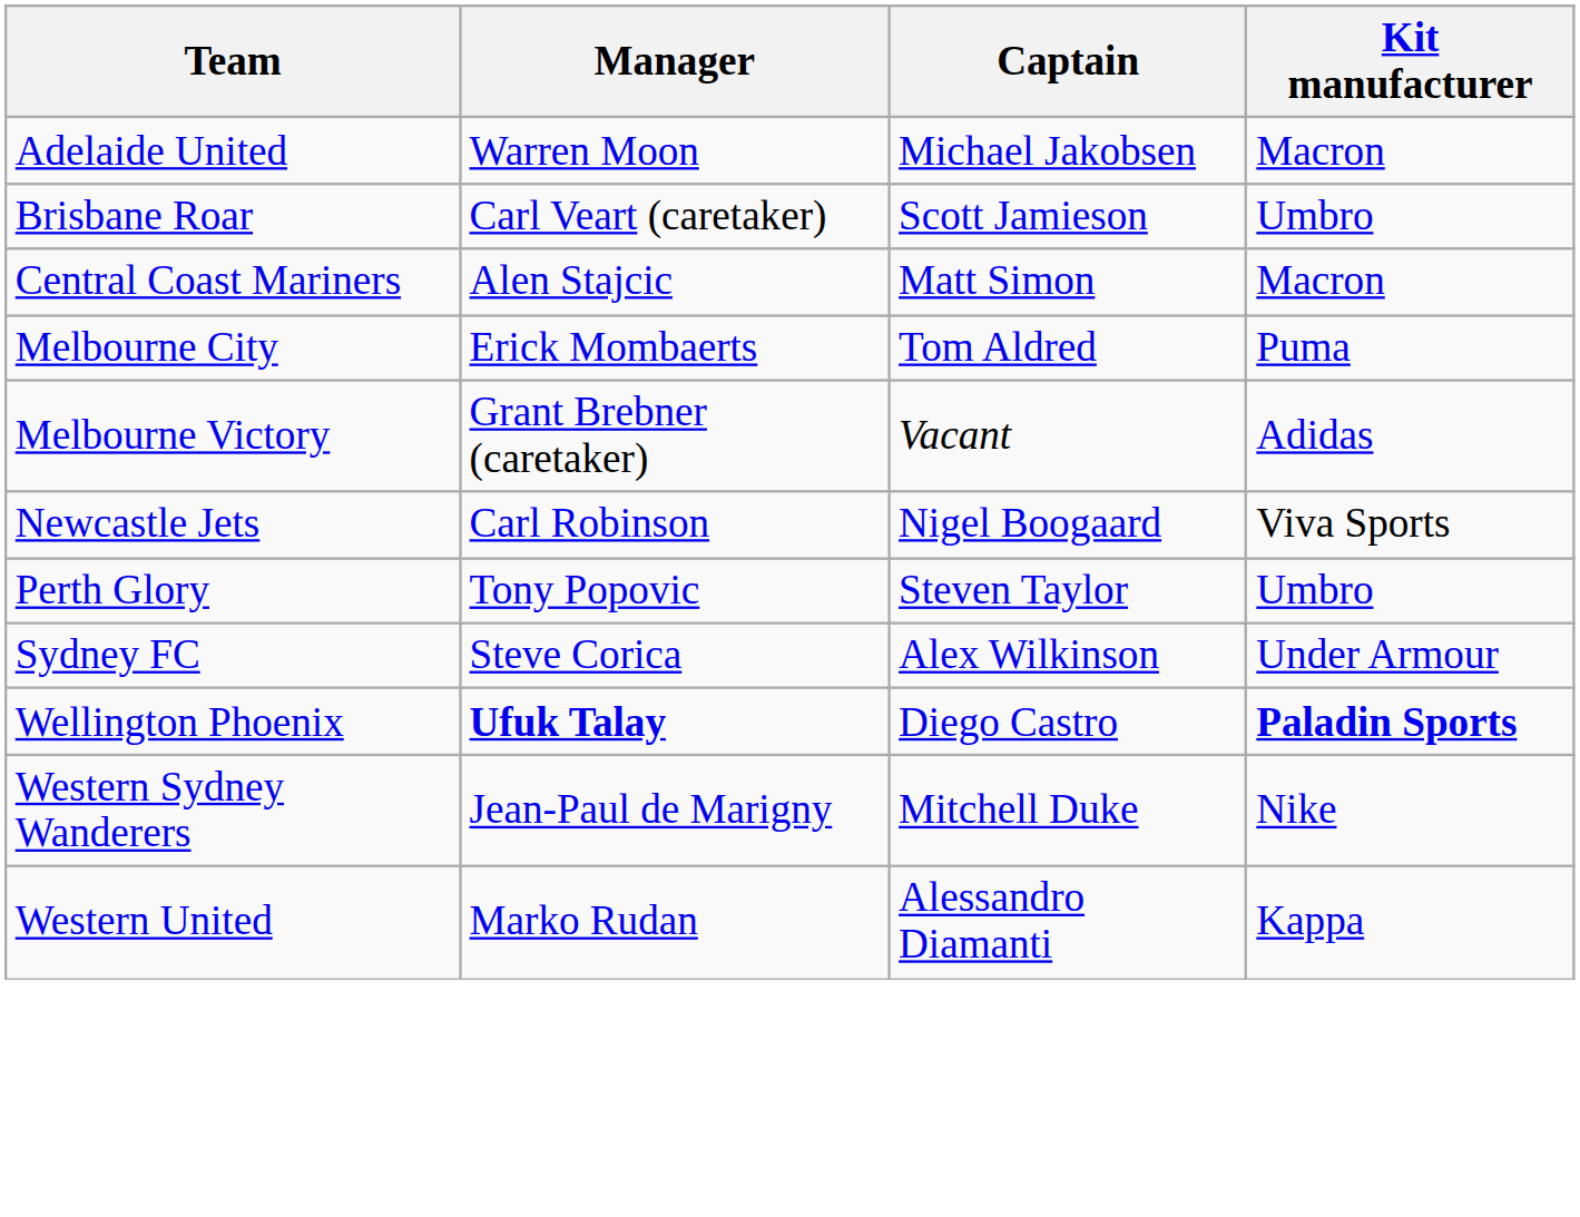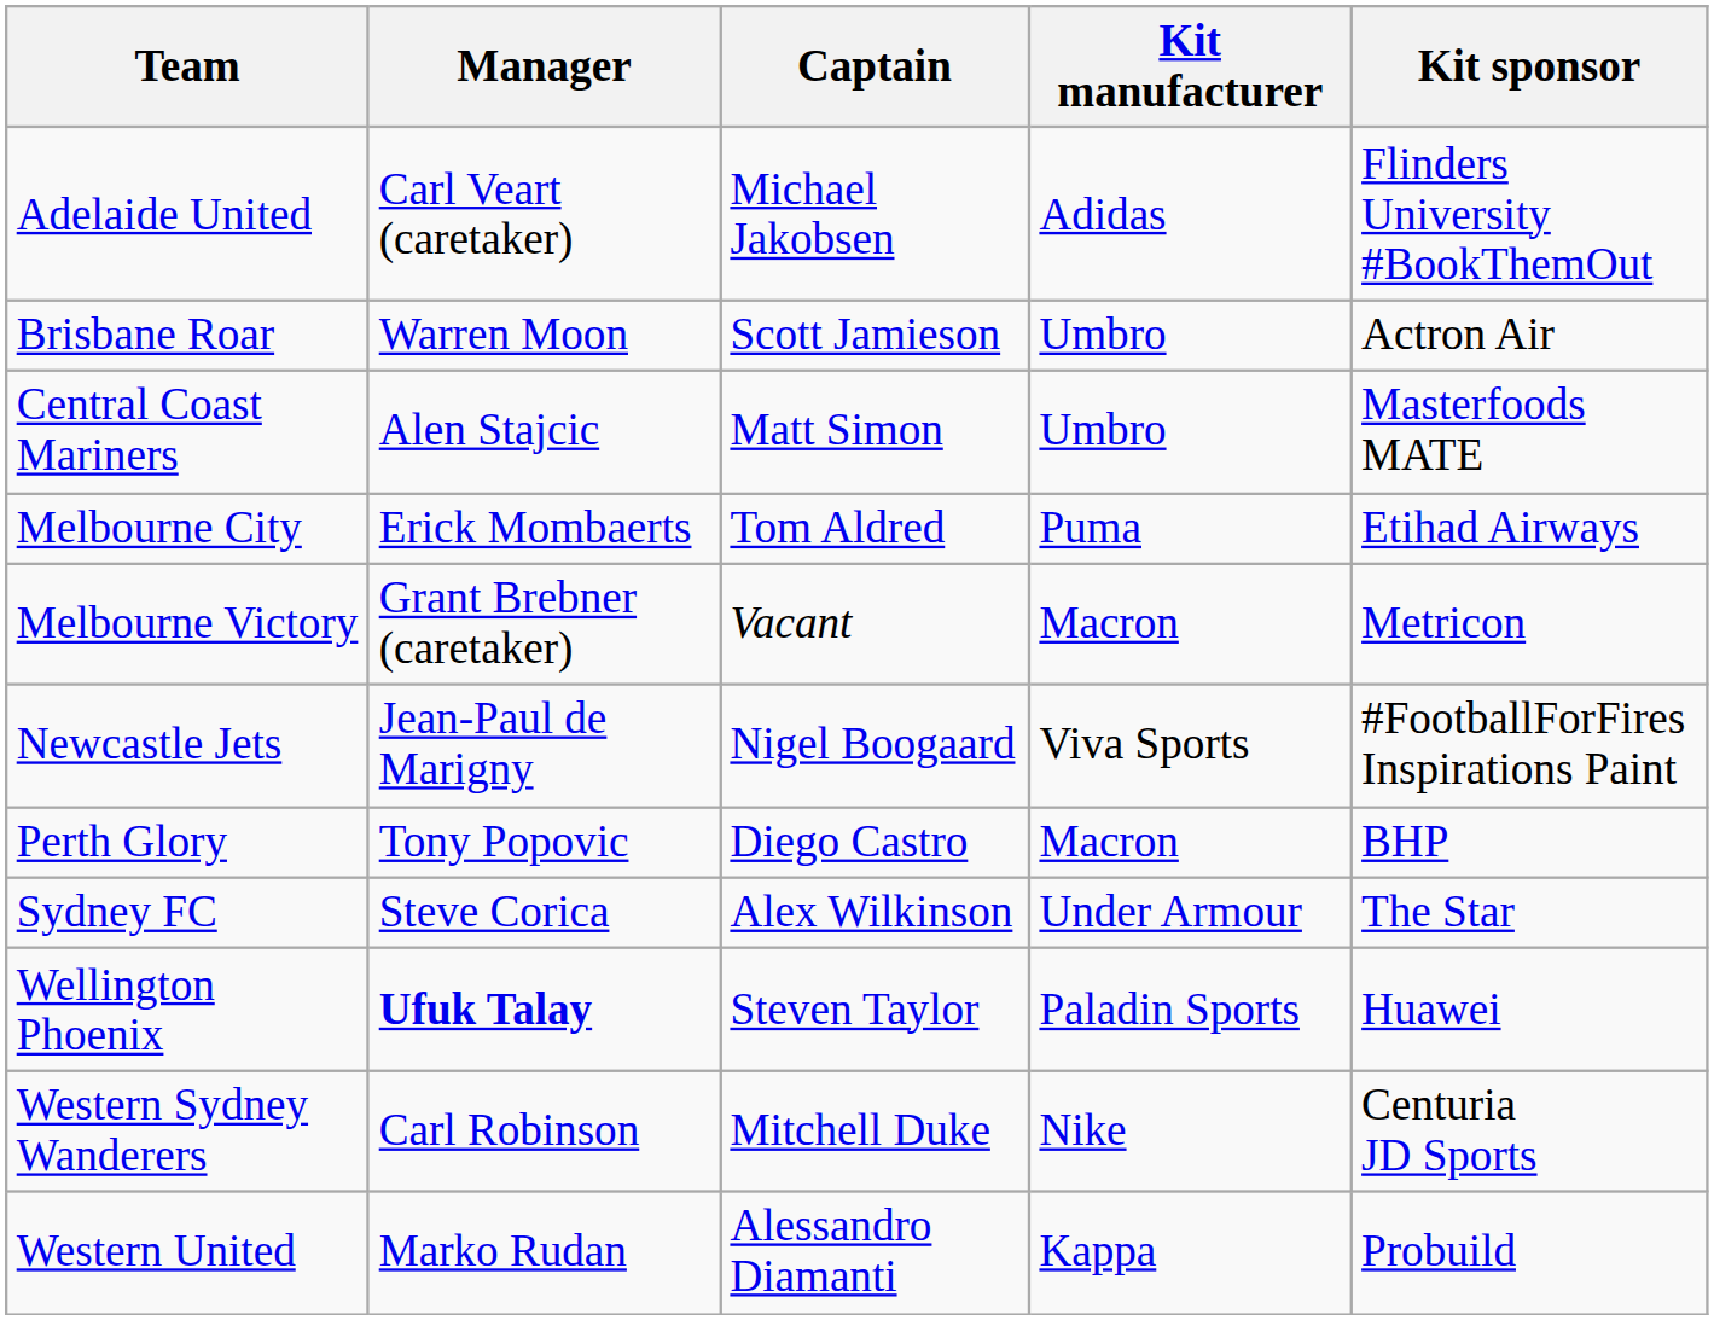 <table class="wikitable">
 <tr>
 <th>Team</th>
 <th>Manager</th>
 <th>Captain</th>
 <th><a href='#'>Kit</a> manufacturer</th>
+<th>Kit sponsor</th>
 </tr>
 <tr>
 <td><a href='#'>Adelaide United</a></td>
-<td> <a href='#'>Warren Moon</a></td>
+<td> <a href='#'>Carl Veart</a> (caretaker)</td>
 <td> <a href='#'>Michael Jakobsen</a></td>
-<td><a href='#'>Macron</a></td>
+<td><a href='#'>Adidas</a></td>
+<td><a href='#'>Flinders University</a><br><a href='#'>#BookThemOut</a></td>
 </tr>
 <tr>
 <td><a href='#'>Brisbane Roar</a></td>
-<td> <a href='#'>Carl Veart</a> (caretaker)</td>
+<td> <a href='#'>Warren Moon</a></td>
 <td> <a href='#'>Scott Jamieson</a></td>
 <td><a href='#'>Umbro</a></td>
+<td>Actron Air</td>
 </tr>
 <tr>
 <td><a href='#'>Central Coast Mariners</a></td>
 <td> <a href='#'>Alen Stajcic</a></td>
 <td> <a href='#'>Matt Simon</a></td>
-<td><a href='#'>Macron</a></td>
+<td><a href='#'>Umbro</a></td>
+<td><a href='#'>Masterfoods</a> <br>MATE</td>
 </tr>
 <tr>
 <td><a href='#'>Melbourne City</a></td>
 <td> <a href='#'>Erick Mombaerts</a></td>
 <td> <a href='#'>Tom Aldred</a></td>
 <td><a href='#'>Puma</a></td>
+<td><a href='#'>Etihad Airways</a></td>
 </tr>
 <tr>
 <td><a href='#'>Melbourne Victory</a></td>
 <td> <a href='#'>Grant Brebner</a> (caretaker)</td>
 <td> <em>Vacant</em></td>
-<td><a href='#'>Adidas</a></td>
+<td><a href='#'>Macron</a></td>
+<td><a href='#'>Metricon</a></td>
 </tr>
 <tr>
 <td><a href='#'>Newcastle Jets</a></td>
-<td> <a href='#'>Carl Robinson</a></td>
+<td> <a href='#'>Jean-Paul de Marigny</a></td>
 <td> <a href='#'>Nigel Boogaard</a></td>
 <td>Viva Sports</td>
+<td>#FootballForFires <br>Inspirations Paint</td>
 </tr>
 <tr>
 <td><a href='#'>Perth Glory</a></td>
 <td> <a href='#'>Tony Popovic</a></td>
-<td> <a href='#'>Steven Taylor</a></td>
-<td><a href='#'>Umbro</a></td>
+<td> <a href='#'>Diego Castro</a></td>
+<td><a href='#'>Macron</a></td>
+<td><a href='#'>BHP</a></td>
 </tr>
 <tr>
 <td><a href='#'>Sydney FC</a></td>
 <td> <a href='#'>Steve Corica</a></td>
 <td> <a href='#'>Alex Wilkinson</a></td>
 <td><a href='#'>Under Armour</a></td>
+<td><a href='#'>The Star</a></td>
 </tr>
 <tr>
 <td><a href='#'>Wellington Phoenix</a></td>
 <td><strong> <a href='#'>Ufuk Talay</a></strong></td>
-<td> <a href='#'>Diego Castro</a></td>
-<td><strong><a href='#'>Paladin Sports</a></strong></td>
+<td> <a href='#'>Steven Taylor</a></td>
+<td><a href='#'>Paladin Sports</a></td>
+<td><a href='#'>Huawei</a></td>
 </tr>
 <tr>
 <td><a href='#'>Western Sydney Wanderers</a></td>
-<td> <a href='#'>Jean-Paul de Marigny</a></td>
+<td> <a href='#'>Carl Robinson</a></td>
 <td> <a href='#'>Mitchell Duke</a></td>
 <td><a href='#'>Nike</a></td>
+<td>Centuria<br><a href='#'>JD Sports</a></td>
 </tr>
 <tr>
 <td><a href='#'>Western United</a></td>
 <td> <a href='#'>Marko Rudan</a></td>
 <td> <a href='#'>Alessandro Diamanti</a></td>
 <td><a href='#'>Kappa</a></td>
+<td><a href='#'>Probuild</a></td>
 </tr>
 </table>
